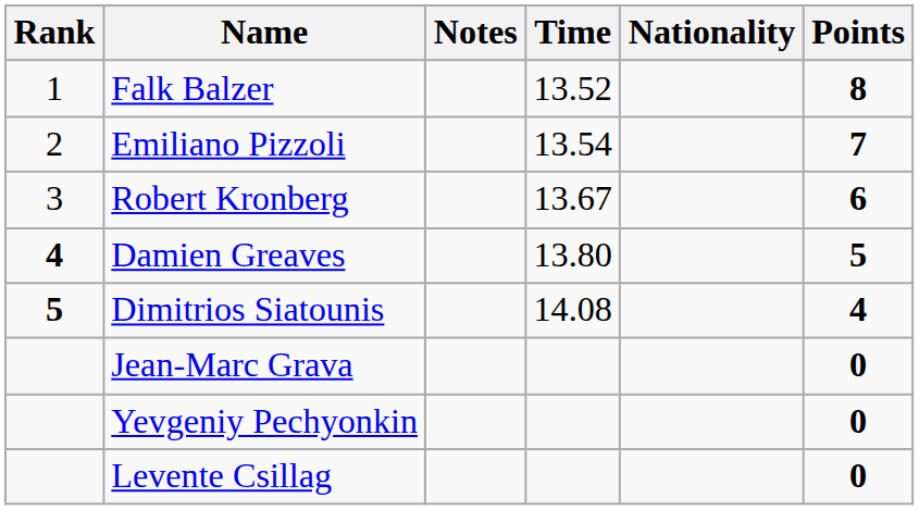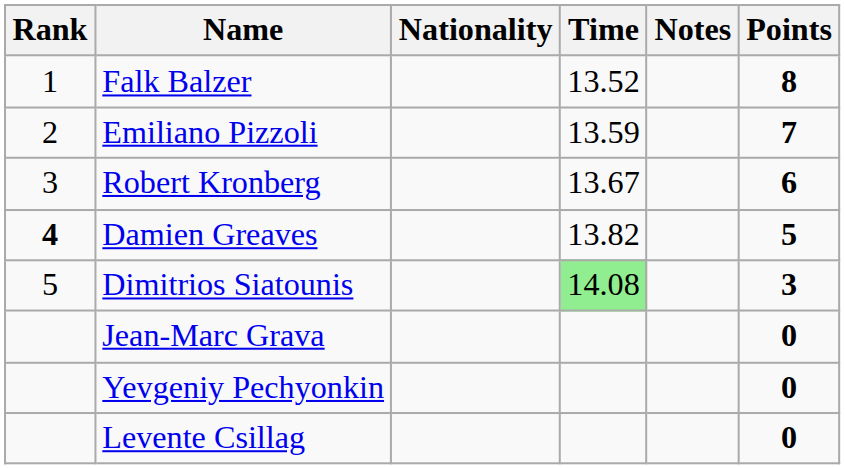 <table class="wikitable sortable" style="text-align:center">
 <tr>
 <th>Rank</th>
 <th>Name</th>
+<th>Nationality</th>
+<th>Time</th>
 <th>Notes</th>
-<th>Time</th>
-<th>Nationality</th>
 <th>Points</th>
 </tr>
 <tr>
 <td>1</td>
 <td align=left><a href='#'>Falk Balzer</a></td>
+<td align=left></td>
+<td>13.52</td>
 <td></td>
-<td>13.52</td>
-<td align=left></td>
 <td><strong>8</strong></td>
 </tr>
 <tr>
 <td>2</td>
 <td align=left><a href='#'>Emiliano Pizzoli</a></td>
+<td align=left></td>
+<td>13.59</td>
 <td></td>
-<td>13.54</td>
-<td align=left></td>
 <td><strong>7</strong></td>
 </tr>
 <tr>
 <td>3</td>
 <td align=left><a href='#'>Robert Kronberg</a></td>
+<td align=left></td>
+<td>13.67</td>
 <td></td>
-<td>13.67</td>
-<td align=left></td>
 <td><strong>6</strong></td>
 </tr>
 <tr>
 <td><strong>4</strong></td>
 <td align=left><a href='#'>Damien Greaves</a></td>
+<td align=left></td>
+<td>13.82</td>
 <td></td>
-<td>13.80</td>
-<td align=left></td>
 <td><strong>5</strong></td>
 </tr>
 <tr>
-<td><strong>5</strong></td>
+<td>5</td>
 <td align=left><a href='#'>Dimitrios Siatounis</a></td>
+<td align=left></td>
+<td style="background: lightgreen;">14.08</td>
 <td></td>
-<td>14.08</td>
-<td align=left></td>
-<td><strong>4</strong></td>
+<td><strong>3</strong></td>
 </tr>
 <tr>
 <td></td>
 <td align=left><a href='#'>Jean-Marc Grava</a></td>
+<td align=left></td>
 <td></td>
 <td></td>
-<td align=left></td>
 <td><strong>0</strong></td>
 </tr>
 <tr>
 <td></td>
 <td align=left><a href='#'>Yevgeniy Pechyonkin</a></td>
+<td align=left></td>
 <td></td>
 <td></td>
-<td align=left></td>
 <td><strong>0</strong></td>
 </tr>
 <tr>
 <td></td>
 <td align=left><a href='#'>Levente Csillag</a></td>
+<td align=left></td>
 <td></td>
 <td></td>
-<td align=left></td>
 <td><strong>0</strong></td>
 </tr>
 </table>
